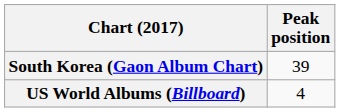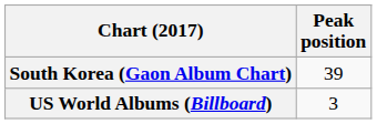 <table class="wikitable sortable plainrowheaders" style="text-align:center;">
 <tr>
 <th>Chart (2017)</th>
 <th>Peak<br>position</th>
 </tr>
 <tr>
 <th scope="row">South Korea (<a href='#'>Gaon Album Chart</a>)</th>
 <td>39</td>
 </tr>
 <tr>
 <th scope="row">US World Albums (<a href='#'><em>Billboard</em></a>)</th>
-<td>4</td>
+<td>3</td>
 </tr>
 </table>
